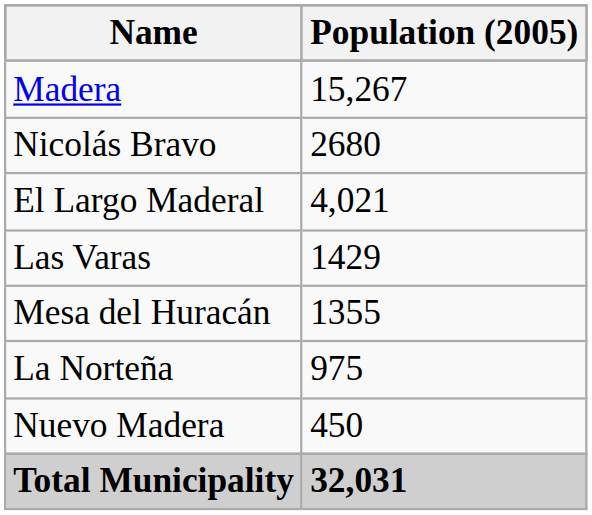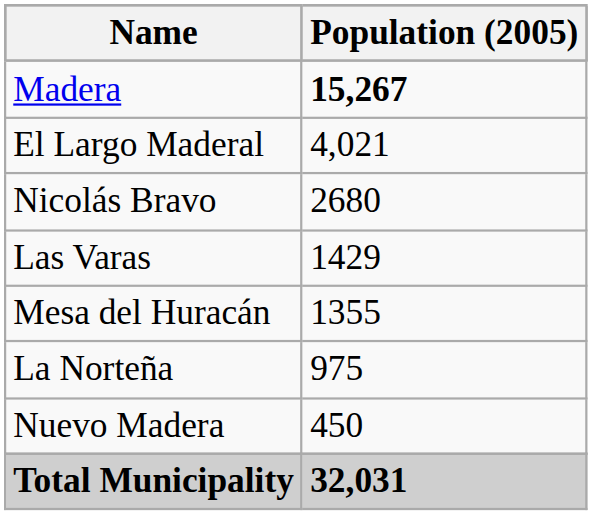 <table class="wikitable">
 <tr style="background:#000000; color:black;">
 <th><strong>Name</strong></th>
 <th><strong>Population (2005)</strong></th>
 </tr>
 <tr>
 <td><a href='#'>Madera</a></td>
-<td>15,267</td>
+<td><strong>15,267</strong></td>
+</tr>
+<tr>
+<td>El Largo Maderal</td>
+<td>4,021</td>
 </tr>
 <tr>
 <td>Nicolás Bravo</td>
 <td>2680</td>
-</tr>
-<tr>
-<td>El Largo Maderal</td>
-<td>4,021</td>
 </tr>
 <tr>
 <td>Las Varas</td>
 <td>1429</td>
 </tr>
 <tr>
 <td>Mesa del Huracán</td>
 <td>1355</td>
 </tr>
 <tr>
 <td>La Norteña</td>
 <td>975</td>
 </tr>
 <tr>
 <td>Nuevo Madera</td>
 <td>450</td>
 </tr>
 <tr>
 </tr>
 <tr style="background:#CFCFCF;">
 <td><strong>Total Municipality</strong></td>
 <td><strong>32,031</strong></td>
 </tr>
 </table>
